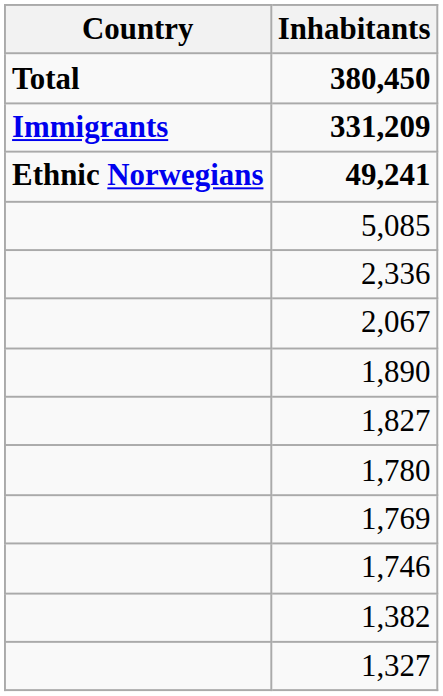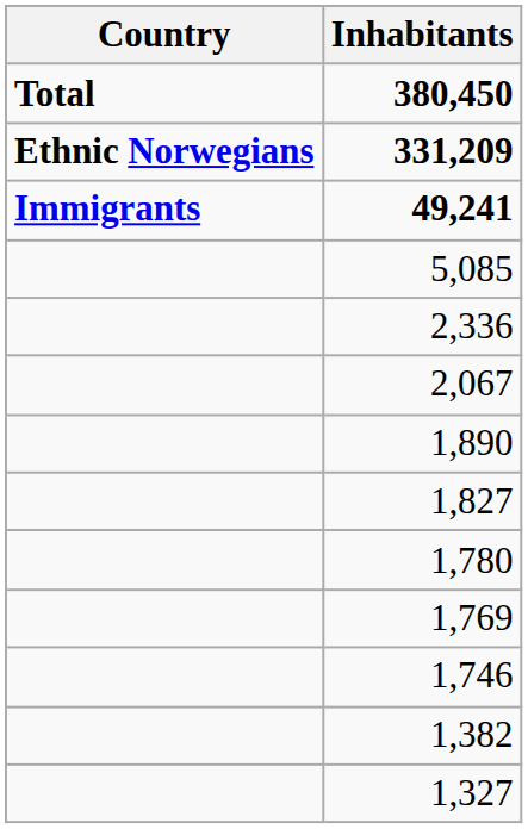 <table class="wikitable">
 <tr>
 <th>Country</th>
 <th>Inhabitants</th>
 </tr>
 <tr>
 <td><strong>Total</strong></td>
 <td align="right"><strong>380,450</strong></td>
 </tr>
 <tr>
-<td><strong><a href='#'>Immigrants</a></strong></td>
+<td><strong>Ethnic <a href='#'>Norwegians</a></strong></td>
 <td align="right"><strong>331,209</strong></td>
 </tr>
 <tr>
-<td><strong>Ethnic <a href='#'>Norwegians</a></strong></td>
+<td><strong><a href='#'>Immigrants</a></strong></td>
 <td align="right"><strong>49,241</strong></td>
 </tr>
 <tr>
 <td></td>
 <td align="right">5,085</td>
 </tr>
 <tr>
 <td></td>
 <td align="right">2,336</td>
 </tr>
 <tr>
 <td></td>
 <td align="right">2,067</td>
 </tr>
 <tr>
 <td></td>
 <td align="right">1,890</td>
 </tr>
 <tr>
 <td></td>
 <td align="right">1,827</td>
 </tr>
 <tr>
 <td></td>
 <td align="right">1,780</td>
 </tr>
 <tr>
 <td></td>
 <td align="right">1,769</td>
 </tr>
 <tr>
 <td></td>
 <td align="right">1,746</td>
 </tr>
 <tr>
 <td></td>
 <td align="right">1,382</td>
 </tr>
 <tr>
 <td></td>
 <td align="right">1,327</td>
 </tr>
 </table>
